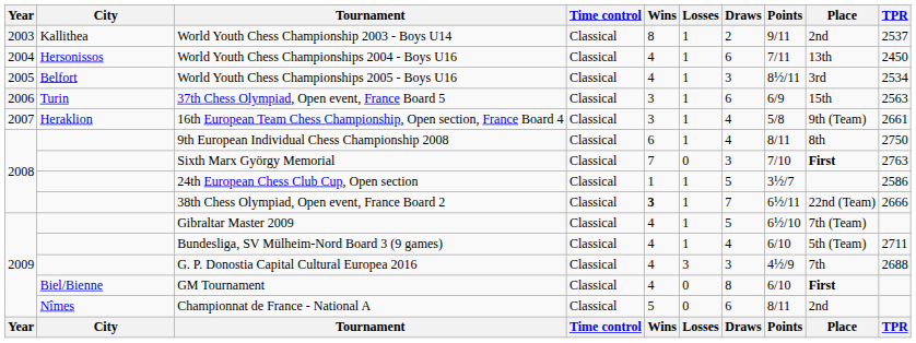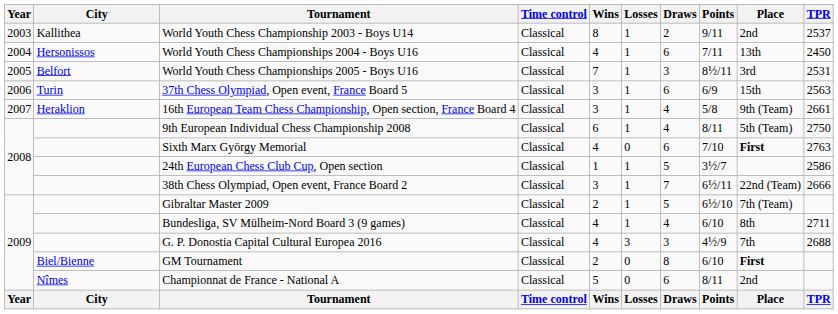 <table class="wikitable center mw-collapsible mw-collapsed">
 <tr>
 <th>Year</th>
 <th width="160">City</th>
 <th>Tournament</th>
 <th><a href='#'>Time control</a></th>
 <th>Wins</th>
 <th>Losses</th>
 <th>Draws</th>
 <th>Points</th>
 <th>Place</th>
 <th width="20"><a href='#'>TPR</a></th>
 </tr>
 <tr>
 <td bgcolor="whitesmoke">2003</td>
 <td align="left"> Kallithea</td>
 <td align="left">World Youth Chess Championship 2003 - Boys U14</td>
 <td>Classical</td>
 <td>8</td>
 <td>1</td>
 <td>2</td>
 <td>9/11</td>
 <td>2nd</td>
 <td>2537</td>
 </tr>
 <tr>
 <td>2004</td>
 <td align="left"> <a href='#'>Hersonissos</a></td>
 <td align="left">World Youth Chess Championships 2004 - Boys U16</td>
 <td>Classical</td>
 <td>4</td>
 <td>1</td>
 <td>6</td>
 <td>7/11</td>
 <td>13th</td>
 <td>2450</td>
 </tr>
 <tr>
 <td>2005</td>
 <td align="left"> <a href='#'>Belfort</a></td>
 <td align="left">World Youth Chess Championships 2005 - Boys U16</td>
 <td>Classical</td>
-<td>4</td>
+<td>7</td>
 <td>1</td>
 <td>3</td>
 <td>8½/11</td>
 <td>3rd</td>
-<td>2534</td>
+<td>2531</td>
 </tr>
 <tr>
 <td bgcolor="whitesmoke">2006</td>
 <td align="left"> <a href='#'>Turin</a></td>
 <td align="left"><a href='#'>37th Chess Olympiad</a>, Open event, <a href='#'>France</a> Board 5</td>
 <td>Classical</td>
 <td>3</td>
 <td>1</td>
 <td>6</td>
 <td>6/9</td>
 <td>15th</td>
 <td>2563</td>
 </tr>
 <tr>
 <td>2007</td>
 <td align="left"> <a href='#'>Heraklion</a></td>
 <td align="left">16th <a href='#'>European Team Chess Championship</a>, Open section, <a href='#'>France</a> Board 4</td>
 <td>Classical</td>
 <td>3</td>
 <td>1</td>
 <td>4</td>
 <td>5/8</td>
 <td>9th (Team)</td>
 <td>2661</td>
 </tr>
 <tr>
 <td rowspan="4">2008</td>
 <td></td>
 <td>9th European Individual Chess Championship 2008</td>
 <td>Classical</td>
 <td>6</td>
 <td>1</td>
 <td>4</td>
 <td>8/11</td>
-<td>8th</td>
+<td>5th (Team)</td>
 <td>2750</td>
 </tr>
 <tr>
 <td></td>
 <td>Sixth Marx György Memorial</td>
 <td>Classical</td>
-<td>7</td>
+<td>4</td>
 <td>0</td>
-<td>3</td>
+<td>6</td>
 <td>7/10</td>
 <td><strong>First</strong></td>
 <td>2763</td>
 </tr>
 <tr>
 <td></td>
 <td>24th <a href='#'>European Chess Club Cup</a>, Open section</td>
 <td>Classical</td>
 <td>1</td>
 <td>1</td>
 <td>5</td>
 <td>3½/7</td>
 <td></td>
 <td>2586</td>
 </tr>
 <tr>
 <td></td>
 <td>38th Chess Olympiad, Open event, France Board 2</td>
 <td>Classical</td>
-<td><strong>3</strong></td>
+<td>3</td>
 <td>1</td>
 <td>7</td>
 <td>6½/11</td>
 <td>22nd (Team)</td>
 <td>2666</td>
 </tr>
 <tr>
 <td rowspan="5">2009</td>
 <td></td>
 <td>Gibraltar Master 2009</td>
 <td>Classical</td>
-<td>4</td>
+<td>2</td>
 <td>1</td>
 <td>5</td>
 <td>6½/10</td>
 <td>7th (Team)</td>
 <td></td>
 </tr>
 <tr>
 <td></td>
 <td>Bundesliga, SV Mülheim-Nord Board 3 (9 games)</td>
 <td>Classical</td>
 <td>4</td>
 <td>1</td>
 <td>4</td>
 <td>6/10</td>
-<td>5th (Team)</td>
+<td>8th</td>
 <td>2711</td>
 </tr>
 <tr>
 <td></td>
 <td>G. P. Donostia Capital Cultural Europea 2016</td>
 <td>Classical</td>
 <td>4</td>
 <td>3</td>
 <td>3</td>
 <td>4½/9</td>
 <td>7th</td>
 <td>2688</td>
 </tr>
 <tr>
 <td> <a href='#'>Biel/Bienne</a></td>
 <td>GM Tournament</td>
 <td>Classical</td>
-<td>4</td>
+<td>2</td>
 <td>0</td>
 <td>8</td>
 <td>6/10</td>
 <td><strong>First</strong></td>
 <td></td>
 </tr>
 <tr>
 <td> <a href='#'>Nîmes</a></td>
 <td>Championnat de France - National A</td>
 <td>Classical</td>
 <td>5</td>
 <td>0</td>
 <td>6</td>
 <td>8/11</td>
 <td>2nd</td>
 <td></td>
 </tr>
 <tr>
 <th>Year</th>
 <th>City</th>
 <th>Tournament</th>
 <th><a href='#'>Time control</a></th>
 <th>Wins</th>
 <th>Losses</th>
 <th>Draws</th>
 <th>Points</th>
 <th>Place</th>
 <th width="20"><a href='#'>TPR</a></th>
 </tr>
 </table>
